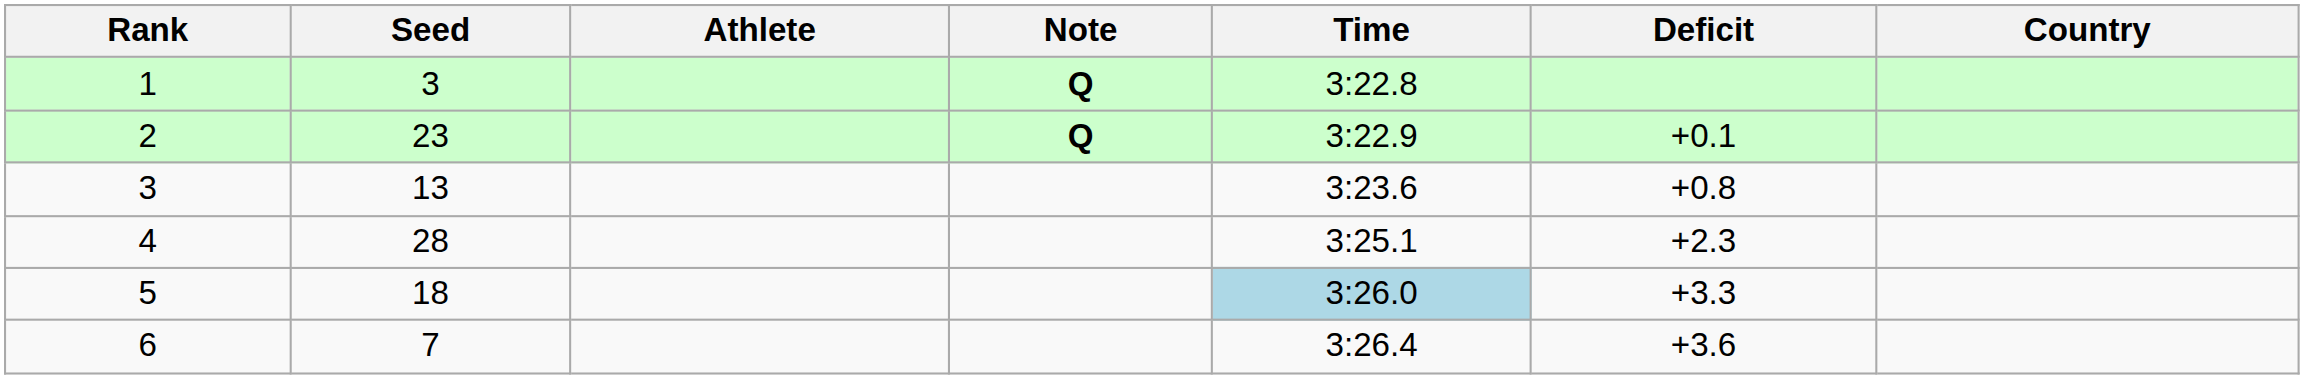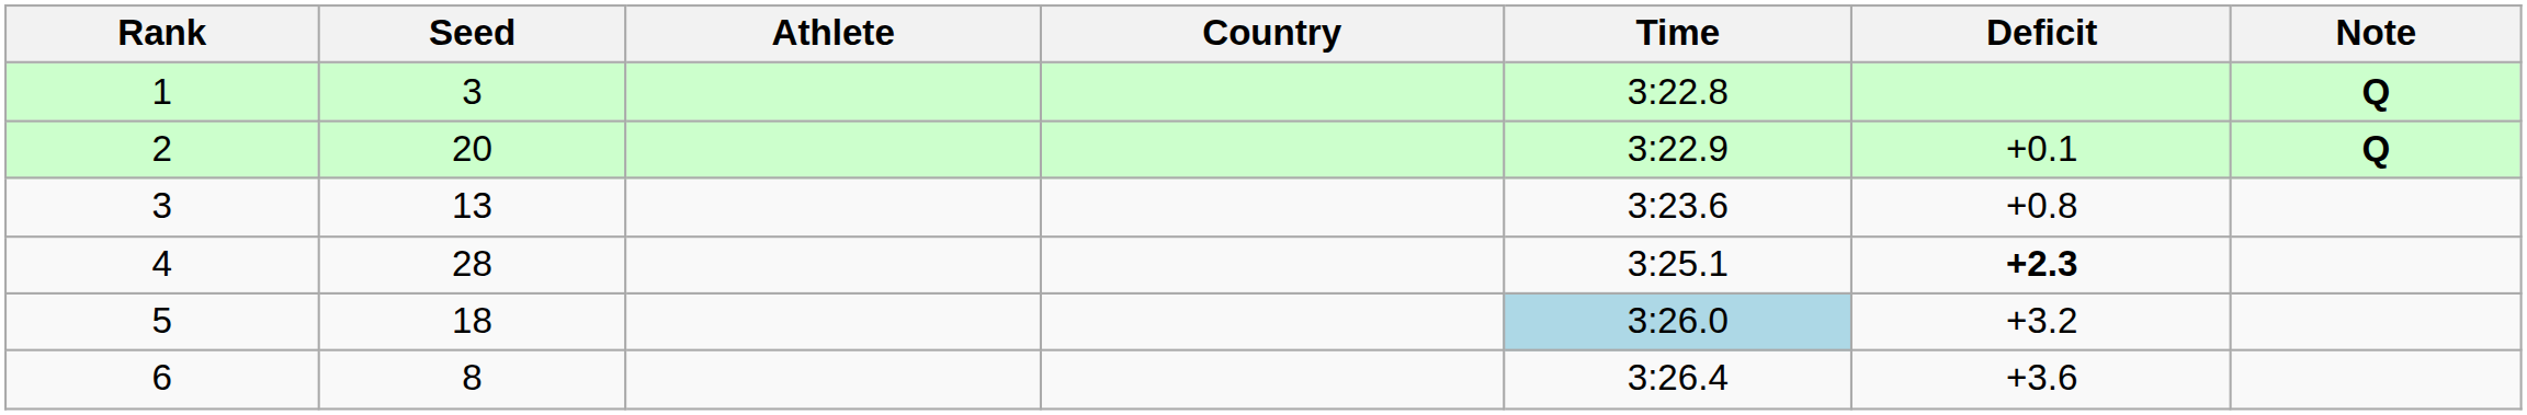 <table class="wikitable sortable" style="text-align:center" width=70%>
 <tr>
 <th>Rank</th>
 <th>Seed</th>
 <th>Athlete</th>
-<th>Note</th>
+<th>Country</th>
 <th>Time</th>
 <th>Deficit</th>
-<th>Country</th>
+<th>Note</th>
 </tr>
 <tr bgcolor=ccffcc>
 <td>1</td>
 <td>3</td>
 <td align=left></td>
-<td><strong>Q</strong></td>
+<td align=left></td>
 <td>3:22.8</td>
 <td></td>
-<td align=left></td>
+<td><strong>Q</strong></td>
 </tr>
 <tr bgcolor=ccffcc>
 <td>2</td>
-<td>23</td>
+<td>20</td>
 <td align=left></td>
-<td><strong>Q</strong></td>
+<td align=left></td>
 <td>3:22.9</td>
 <td>+0.1</td>
-<td align=left></td>
+<td><strong>Q</strong></td>
 </tr>
 <tr>
 <td>3</td>
 <td>13</td>
 <td align=left></td>
-<td></td>
+<td align=left></td>
 <td>3:23.6</td>
 <td>+0.8</td>
-<td align=left></td>
+<td></td>
 </tr>
 <tr>
 <td>4</td>
 <td>28</td>
 <td align=left></td>
+<td align=left></td>
+<td>3:25.1</td>
+<td><strong>+2.3</strong></td>
 <td></td>
-<td>3:25.1</td>
-<td>+2.3</td>
-<td align=left></td>
 </tr>
 <tr>
 <td>5</td>
 <td>18</td>
 <td align=left></td>
+<td align=left></td>
+<td style="background: lightblue;">3:26.0</td>
+<td>+3.2</td>
 <td></td>
-<td style="background: lightblue;">3:26.0</td>
-<td>+3.3</td>
-<td align=left></td>
 </tr>
 <tr>
 <td>6</td>
-<td>7</td>
+<td>8</td>
 <td align=left></td>
-<td></td>
+<td align=left></td>
 <td>3:26.4</td>
 <td>+3.6</td>
-<td align=left></td>
+<td></td>
 </tr>
 </table>
